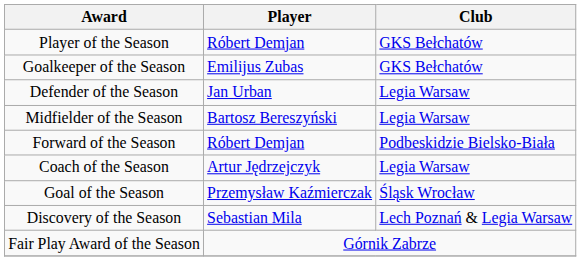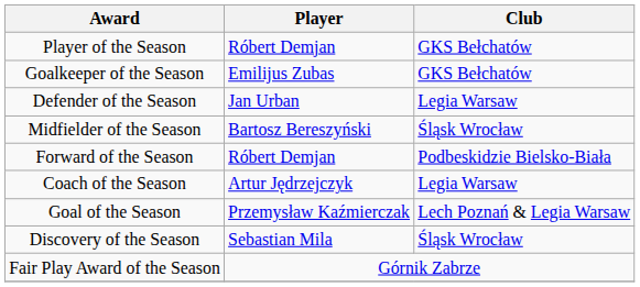 <table class="wikitable" style="text-align:center">
 <tr>
 <th>Award</th>
 <th>Player</th>
 <th>Club</th>
 </tr>
 <tr>
 <td>Player of the Season</td>
 <td align="left"> <a href='#'>Róbert Demjan</a></td>
 <td align="left"><a href='#'>GKS Bełchatów</a></td>
 </tr>
 <tr>
 <td>Goalkeeper of the Season</td>
 <td align="left"> <a href='#'>Emilijus Zubas</a></td>
 <td align="left"><a href='#'>GKS Bełchatów</a></td>
 </tr>
 <tr>
 <td>Defender of the Season</td>
 <td align="left"> <a href='#'>Jan Urban</a></td>
 <td align="left"><a href='#'>Legia Warsaw</a></td>
 </tr>
 <tr>
 <td>Midfielder of the Season</td>
 <td align="left"> <a href='#'>Bartosz Bereszyński</a></td>
-<td align="left"><a href='#'>Legia Warsaw</a></td>
+<td align="left"><a href='#'>Śląsk Wrocław</a></td>
 </tr>
 <tr>
 <td>Forward of the Season</td>
 <td align="left"> <a href='#'>Róbert Demjan</a></td>
 <td align="left"><a href='#'>Podbeskidzie Bielsko-Biała</a></td>
 </tr>
 <tr>
 <td>Coach of the Season</td>
 <td align="left"> <a href='#'>Artur Jędrzejczyk</a></td>
 <td align="left"><a href='#'>Legia Warsaw</a></td>
 </tr>
 <tr>
 <td>Goal of the Season</td>
 <td align="left"> <a href='#'>Przemysław Kaźmierczak</a></td>
-<td align="left"><a href='#'>Śląsk Wrocław</a></td>
+<td align="left"><a href='#'>Lech Poznań</a> & <a href='#'>Legia Warsaw</a></td>
 </tr>
 <tr>
 <td>Discovery of the Season</td>
 <td align="left"> <a href='#'>Sebastian Mila</a></td>
-<td align="left"><a href='#'>Lech Poznań</a> & <a href='#'>Legia Warsaw</a></td>
+<td align="left"><a href='#'>Śląsk Wrocław</a></td>
 </tr>
 <tr>
 <td>Fair Play Award of the Season</td>
 <td colspan="2"><a href='#'>Górnik Zabrze</a></td>
 </tr>
 <tr>
 </tr>
 </table>
